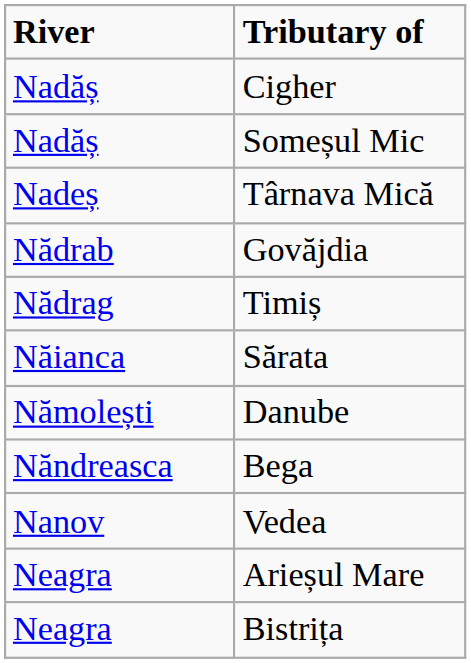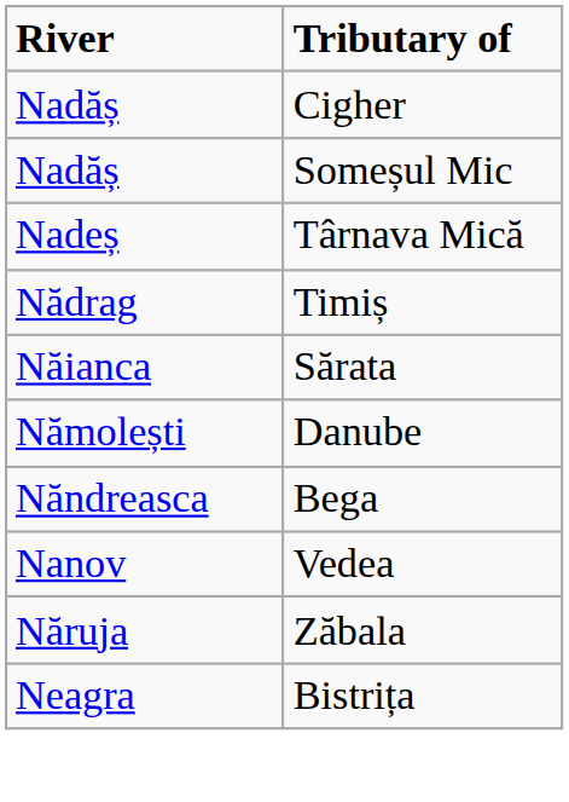 <table class="wikitable">
 <tr>
 <td width="100pt"><strong>River</strong></td>
 <td width="100pt"><strong>Tributary of</strong></td>
 </tr>
 <tr>
 <td><a href='#'>Nadăș</a></td>
 <td>Cigher</td>
 </tr>
 <tr>
 <td><a href='#'>Nadăș</a></td>
 <td>Someșul Mic</td>
 </tr>
 <tr>
 <td><a href='#'>Nadeș</a></td>
 <td>Târnava Mică</td>
-</tr>
-<tr>
-<td><a href='#'>Nădrab</a></td>
-<td>Govăjdia</td>
 </tr>
 <tr>
 <td><a href='#'>Nădrag</a></td>
 <td>Timiș</td>
 </tr>
 <tr>
 <td><a href='#'>Năianca</a></td>
 <td>Sărata</td>
 </tr>
 <tr>
 <td><a href='#'>Nămolești</a></td>
 <td>Danube</td>
 </tr>
 <tr>
 <td><a href='#'>Năndreasca</a></td>
 <td>Bega</td>
 </tr>
 <tr>
 <td><a href='#'>Nanov</a></td>
 <td>Vedea</td>
 </tr>
 <tr>
-<td><a href='#'>Neagra</a></td>
-<td>Arieșul Mare</td>
+<td><a href='#'>Năruja</a></td>
+<td>Zăbala</td>
 </tr>
 <tr>
 <td><a href='#'>Neagra</a></td>
 <td>Bistrița</td>
 </tr>
 </table>
